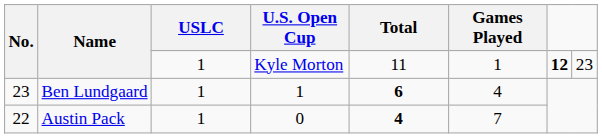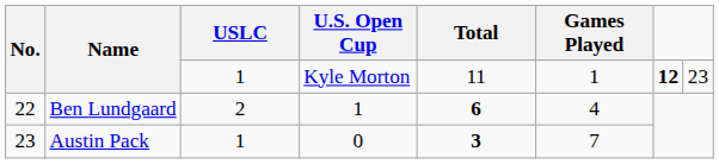 <table class="wikitable sortable" style="text-align: center;">
 <tr>
 <th rowspan=2>No.</th>
 <th rowspan=2>Name</th>
 <th style="width:85px;"><a href='#'>USLC</a></th>
 <th style="width:85px;"><a href='#'>U.S. Open Cup</a></th>
 <th style="width:85px;"><strong>Total</strong></th>
 <th style="width:85px;"><strong>Games Played</strong></th>
 </tr>
 <tr>
 <td>1</td>
 <td align=left> <a href='#'>Kyle Morton</a></td>
 <td>11</td>
 <td>1</td>
 <td><strong>12</strong></td>
 <td>23</td>
 </tr>
 <tr>
-<td>23</td>
+<td>22</td>
 <td align=left> <a href='#'>Ben Lundgaard</a></td>
-<td>1</td>
+<td>2</td>
 <td>1</td>
 <td><strong>6</strong></td>
 <td>4</td>
 </tr>
 <tr>
-<td>22</td>
+<td>23</td>
 <td align=left> <a href='#'>Austin Pack</a></td>
 <td>1</td>
 <td>0</td>
-<td><strong>4</strong></td>
+<td><strong>3</strong></td>
 <td>7</td>
 </tr>
 </table>
